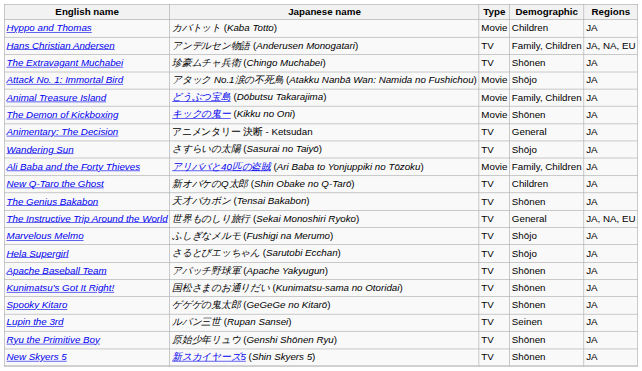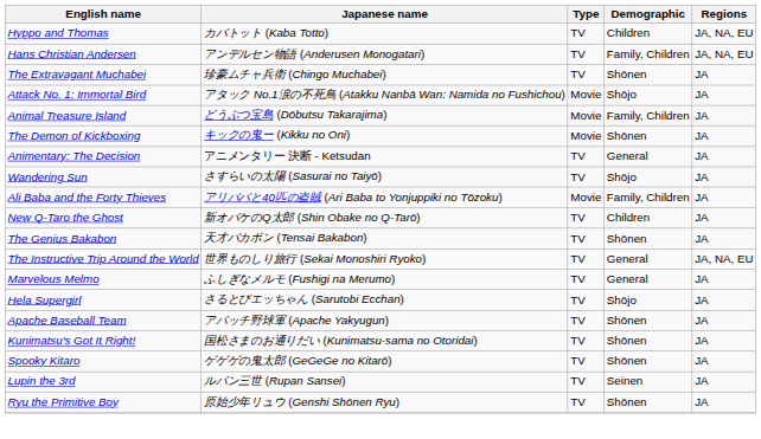 <table class="wikitable sortable" border="1">
 <tr>
 <th>English name</th>
 <th>Japanese name</th>
 <th>Type</th>
 <th>Demographic</th>
 <th>Regions</th>
 </tr>
 <tr>
 <td><em><a href='#'>Hyppo and Thomas</a></em></td>
 <td><em>カバトット</em> (<em>Kaba Totto</em>)</td>
-<td>Movie</td>
+<td>TV</td>
 <td>Children</td>
-<td>JA</td>
+<td>JA, NA, EU</td>
 </tr>
 <tr>
 <td><em><a href='#'>Hans Christian Andersen</a></em></td>
 <td><em>アンデルセン物語</em> (<em>Anderusen Monogatari</em>)</td>
 <td>TV</td>
 <td>Family, Children</td>
 <td>JA, NA, EU</td>
 </tr>
 <tr>
 <td><em><a href='#'>The Extravagant Muchabei</a></em></td>
 <td><em>珍豪ムチャ兵衛</em> (<em>Chingo Muchabei</em>)</td>
 <td>TV</td>
 <td>Shōnen</td>
 <td>JA</td>
 </tr>
 <tr>
 <td><em><a href='#'>Attack No. 1: Immortal Bird</a></em></td>
 <td><em>アタック No.1涙の不死鳥</em> (<em>Atakku Nanbā Wan: Namida no Fushichou</em>)</td>
 <td>Movie</td>
 <td>Shōjo</td>
 <td>JA</td>
 </tr>
 <tr>
 <td><em><a href='#'>Animal Treasure Island</a></em></td>
 <td><em><a href='#'>どうぶつ宝島</a></em> (<em>Dōbutsu Takarajima</em>)</td>
 <td>Movie</td>
 <td>Family, Children</td>
 <td>JA</td>
 </tr>
 <tr>
 <td><em><a href='#'>The Demon of Kickboxing</a></em></td>
 <td><em><a href='#'>キックの鬼ー</a></em> (<em>Kikku no Oni</em>)</td>
 <td>Movie</td>
 <td>Shōnen</td>
 <td>JA</td>
 </tr>
 <tr>
 <td><em><a href='#'>Animentary: The Decision</a></em></td>
 <td>アニメンタリー 決断 - Ketsudan</td>
 <td>TV</td>
 <td>General</td>
 <td>JA</td>
 </tr>
 <tr>
 <td><em><a href='#'>Wandering Sun</a></em></td>
 <td><em>さすらいの太陽</em> (<em>Sasurai no Taiyō</em>)</td>
 <td>TV</td>
 <td>Shōjo</td>
 <td>JA</td>
 </tr>
 <tr>
 <td><em><a href='#'>Ali Baba and the Forty Thieves</a></em></td>
 <td><em><a href='#'>アリババと40匹の盗賊</a></em> (<em>Ari Baba to Yonjuppiki no Tōzoku</em>)</td>
 <td>Movie</td>
 <td>Family, Children</td>
 <td>JA</td>
 </tr>
 <tr>
 <td><em><a href='#'>New Q-Taro the Ghost</a></em></td>
 <td><em>新オバケのQ太郎</em> (<em>Shin Obake no Q-Tarō</em>)</td>
 <td>TV</td>
 <td>Children</td>
 <td>JA</td>
 </tr>
 <tr>
 <td><em><a href='#'>The Genius Bakabon</a></em></td>
 <td><em>天才バカボン</em> (<em>Tensai Bakabon</em>)</td>
 <td>TV</td>
 <td>Shōnen</td>
 <td>JA</td>
 </tr>
 <tr>
 <td><em><a href='#'>The Instructive Trip Around the World</a></em></td>
 <td><em>世界ものしり旅行</em> (<em>Sekai Monoshiri Ryoko</em>)</td>
 <td>TV</td>
 <td>General</td>
 <td>JA, NA, EU</td>
 </tr>
 <tr>
 <td><em><a href='#'>Marvelous Melmo</a></em></td>
 <td><em>ふしぎなメルモ</em> (<em>Fushigi na Merumo</em>)</td>
 <td>TV</td>
-<td>Shōjo</td>
+<td>General</td>
 <td>JA</td>
 </tr>
 <tr>
 <td><em><a href='#'>Hela Supergirl</a></em></td>
 <td><em>さるとびエッちゃん</em> (<em>Sarutobi Ecchan</em>)</td>
 <td>TV</td>
 <td>Shōjo</td>
 <td>JA</td>
 </tr>
 <tr>
 <td><em><a href='#'>Apache Baseball Team</a></em></td>
 <td><em>アパッチ野球軍</em> (<em>Apache Yakyugun</em>)</td>
 <td>TV</td>
 <td>Shōnen</td>
 <td>JA</td>
 </tr>
 <tr>
 <td><em><a href='#'>Kunimatsu's Got It Right!</a></em></td>
 <td><em>国松さまのお通りだい</em> (<em>Kunimatsu-sama no Otoridai</em>)</td>
 <td>TV</td>
 <td>Shōnen</td>
 <td>JA</td>
 </tr>
 <tr>
 <td><em><a href='#'>Spooky Kitaro</a></em></td>
 <td><em>ゲゲゲの鬼太郎</em> (<em>GeGeGe no Kitarō</em>)</td>
 <td>TV</td>
 <td>Shōnen</td>
 <td>JA</td>
 </tr>
 <tr>
 <td><em><a href='#'>Lupin the 3rd</a></em></td>
 <td><em>ルパン三世</em> (<em>Rupan Sansei</em>)</td>
 <td>TV</td>
 <td>Seinen</td>
 <td>JA</td>
 </tr>
 <tr>
 <td><em><a href='#'>Ryu the Primitive Boy</a></em></td>
 <td><em>原始少年リュウ</em> (<em>Genshi Shōnen Ryu</em>)</td>
 <td>TV</td>
 <td>Shōnen</td>
 <td>JA</td>
 </tr>
 <tr>
-<td><em><a href='#'>New Skyers 5</a></em></td>
-<td><em><a href='#'>新スカイヤーズ5</a></em> (<em>Shin Skyers 5</em>)</td>
-<td>TV</td>
-<td>Shōnen</td>
-<td>JA</td>
-</tr>
-<tr>
 </tr>
 </table>
